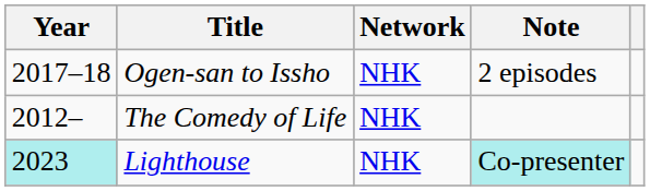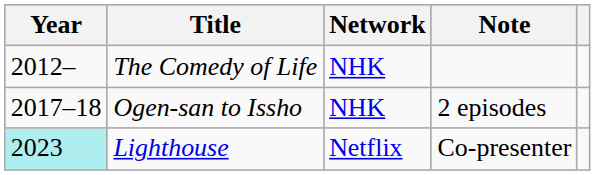 <table class="wikitable sortable">
 <tr>
 <th>Year</th>
 <th>Title</th>
 <th>Network</th>
 <th>Note</th>
 <th></th>
 </tr>
 <tr>
+<td>2012–</td>
+<td><em>The Comedy of Life</em></td>
+<td><a href='#'>NHK</a></td>
+<td></td>
+<td></td>
+</tr>
+<tr>
 <td>2017–18</td>
 <td><em>Ogen-san to Issho</em></td>
 <td><a href='#'>NHK</a></td>
 <td>2 episodes</td>
 <td></td>
 </tr>
 <tr>
-<td>2012–</td>
-<td><em>The Comedy of Life</em></td>
-<td><a href='#'>NHK</a></td>
-<td></td>
-<td></td>
-</tr>
-<tr>
 <td style="background: paleturquoise;">2023</td>
 <td><em><a href='#'>Lighthouse</a></em></td>
-<td><a href='#'>NHK</a></td>
-<td style="background: paleturquoise;">Co-presenter</td>
+<td><a href='#'>Netflix</a></td>
+<td>Co-presenter</td>
 <td></td>
 </tr>
 </table>
